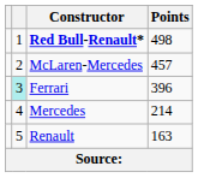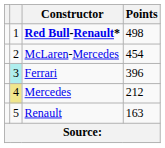 <table class="wikitable" style="font-size: 85%;">
 <tr>
 <th></th>
 <th></th>
 <th>Constructor</th>
 <th>Points</th>
 </tr>
 <tr>
 <td></td>
 <td align="center">1</td>
 <td> <strong><a href='#'>Red Bull</a>-<a href='#'>Renault</a>*</strong></td>
 <td>498</td>
 </tr>
 <tr>
 <td></td>
 <td align="center">2</td>
 <td> <a href='#'>McLaren</a>-<a href='#'>Mercedes</a></td>
-<td>457</td>
+<td>454</td>
 </tr>
 <tr>
 <td></td>
 <td align="center" style="background: paleturquoise;">3</td>
 <td> <a href='#'>Ferrari</a></td>
 <td>396</td>
 </tr>
 <tr>
 <td></td>
-<td align="center">4</td>
+<td align="center" style="background: khaki;">4</td>
 <td> <a href='#'>Mercedes</a></td>
-<td>214</td>
+<td>212</td>
 </tr>
 <tr>
 <td></td>
 <td align="center">5</td>
 <td> <a href='#'>Renault</a></td>
 <td>163</td>
 </tr>
 <tr>
 <th colspan=4>Source: </th>
 </tr>
 </table>
